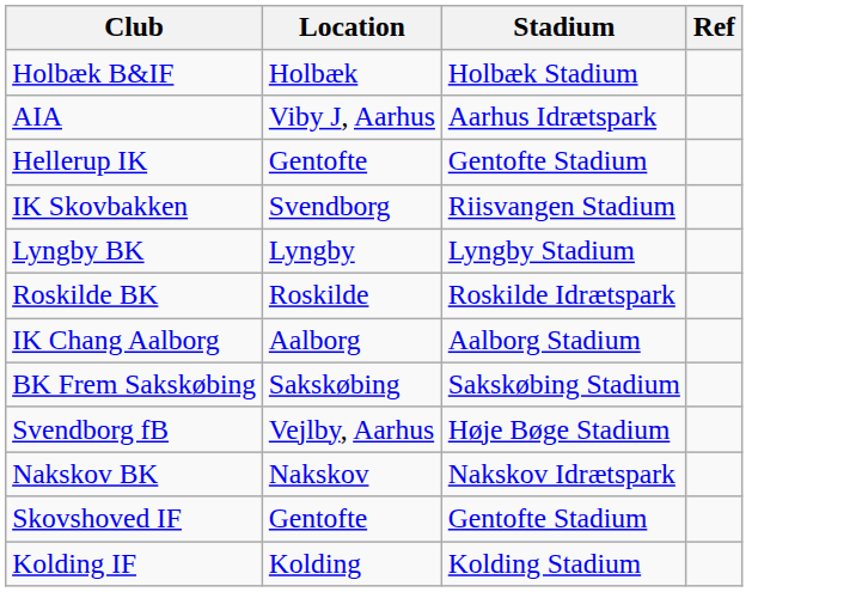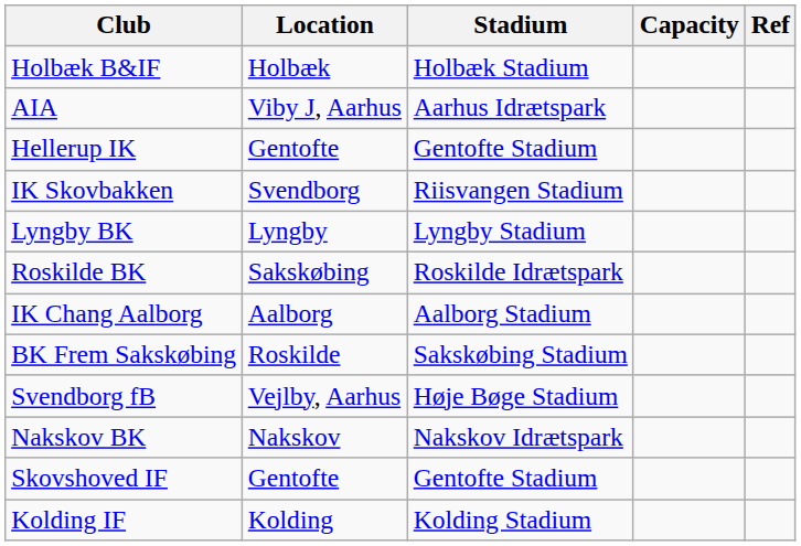 <table class="wikitable sortable">
 <tr>
 <th>Club</th>
 <th>Location</th>
 <th>Stadium</th>
+<th>Capacity</th>
 <th>Ref</th>
 </tr>
 <tr>
 <td><a href='#'>Holbæk B&IF</a></td>
 <td><a href='#'>Holbæk</a></td>
 <td><a href='#'>Holbæk Stadium</a></td>
+<td style="text-align:center"></td>
 <td></td>
 </tr>
 <tr>
 <td><a href='#'>AIA</a></td>
 <td><a href='#'>Viby J</a>, <a href='#'>Aarhus</a></td>
 <td><a href='#'>Aarhus Idrætspark</a></td>
+<td style="text-align:center"></td>
 <td></td>
 </tr>
 <tr>
 <td><a href='#'>Hellerup IK</a></td>
 <td><a href='#'>Gentofte</a></td>
 <td><a href='#'>Gentofte Stadium</a></td>
+<td style="text-align:center"></td>
 <td></td>
 </tr>
 <tr>
 <td><a href='#'>IK Skovbakken</a></td>
 <td><a href='#'>Svendborg</a></td>
 <td><a href='#'>Riisvangen Stadium</a></td>
+<td style="text-align:center"></td>
 <td></td>
 </tr>
 <tr>
 <td><a href='#'>Lyngby BK</a></td>
 <td><a href='#'>Lyngby</a></td>
 <td><a href='#'>Lyngby Stadium</a></td>
+<td style="text-align:center"></td>
 <td></td>
 </tr>
 <tr>
 <td><a href='#'>Roskilde BK</a></td>
-<td><a href='#'>Roskilde</a></td>
+<td><a href='#'>Sakskøbing</a></td>
 <td><a href='#'>Roskilde Idrætspark</a></td>
+<td style="text-align:center"></td>
 <td></td>
 </tr>
 <tr>
 <td><a href='#'>IK Chang Aalborg</a></td>
 <td><a href='#'>Aalborg</a></td>
 <td><a href='#'>Aalborg Stadium</a></td>
+<td style="text-align:center"></td>
 <td></td>
 </tr>
 <tr>
 <td><a href='#'>BK Frem Sakskøbing</a></td>
-<td><a href='#'>Sakskøbing</a></td>
+<td><a href='#'>Roskilde</a></td>
 <td><a href='#'>Sakskøbing Stadium</a></td>
+<td style="text-align:center"></td>
 <td></td>
 </tr>
 <tr>
 <td><a href='#'>Svendborg fB</a></td>
 <td><a href='#'>Vejlby</a>, <a href='#'>Aarhus</a></td>
 <td><a href='#'>Høje Bøge Stadium</a></td>
+<td style="text-align:center"></td>
 <td></td>
 </tr>
 <tr>
 <td><a href='#'>Nakskov BK</a></td>
 <td><a href='#'>Nakskov</a></td>
 <td><a href='#'>Nakskov Idrætspark</a></td>
+<td style="text-align:center"></td>
 <td></td>
 </tr>
 <tr>
 <td><a href='#'>Skovshoved IF</a></td>
 <td><a href='#'>Gentofte</a></td>
 <td><a href='#'>Gentofte Stadium</a></td>
+<td style="text-align:center"></td>
 <td></td>
 </tr>
 <tr>
 <td><a href='#'>Kolding IF</a></td>
 <td><a href='#'>Kolding</a></td>
 <td><a href='#'>Kolding Stadium</a></td>
+<td style="text-align:center"></td>
 <td></td>
 </tr>
 </table>
